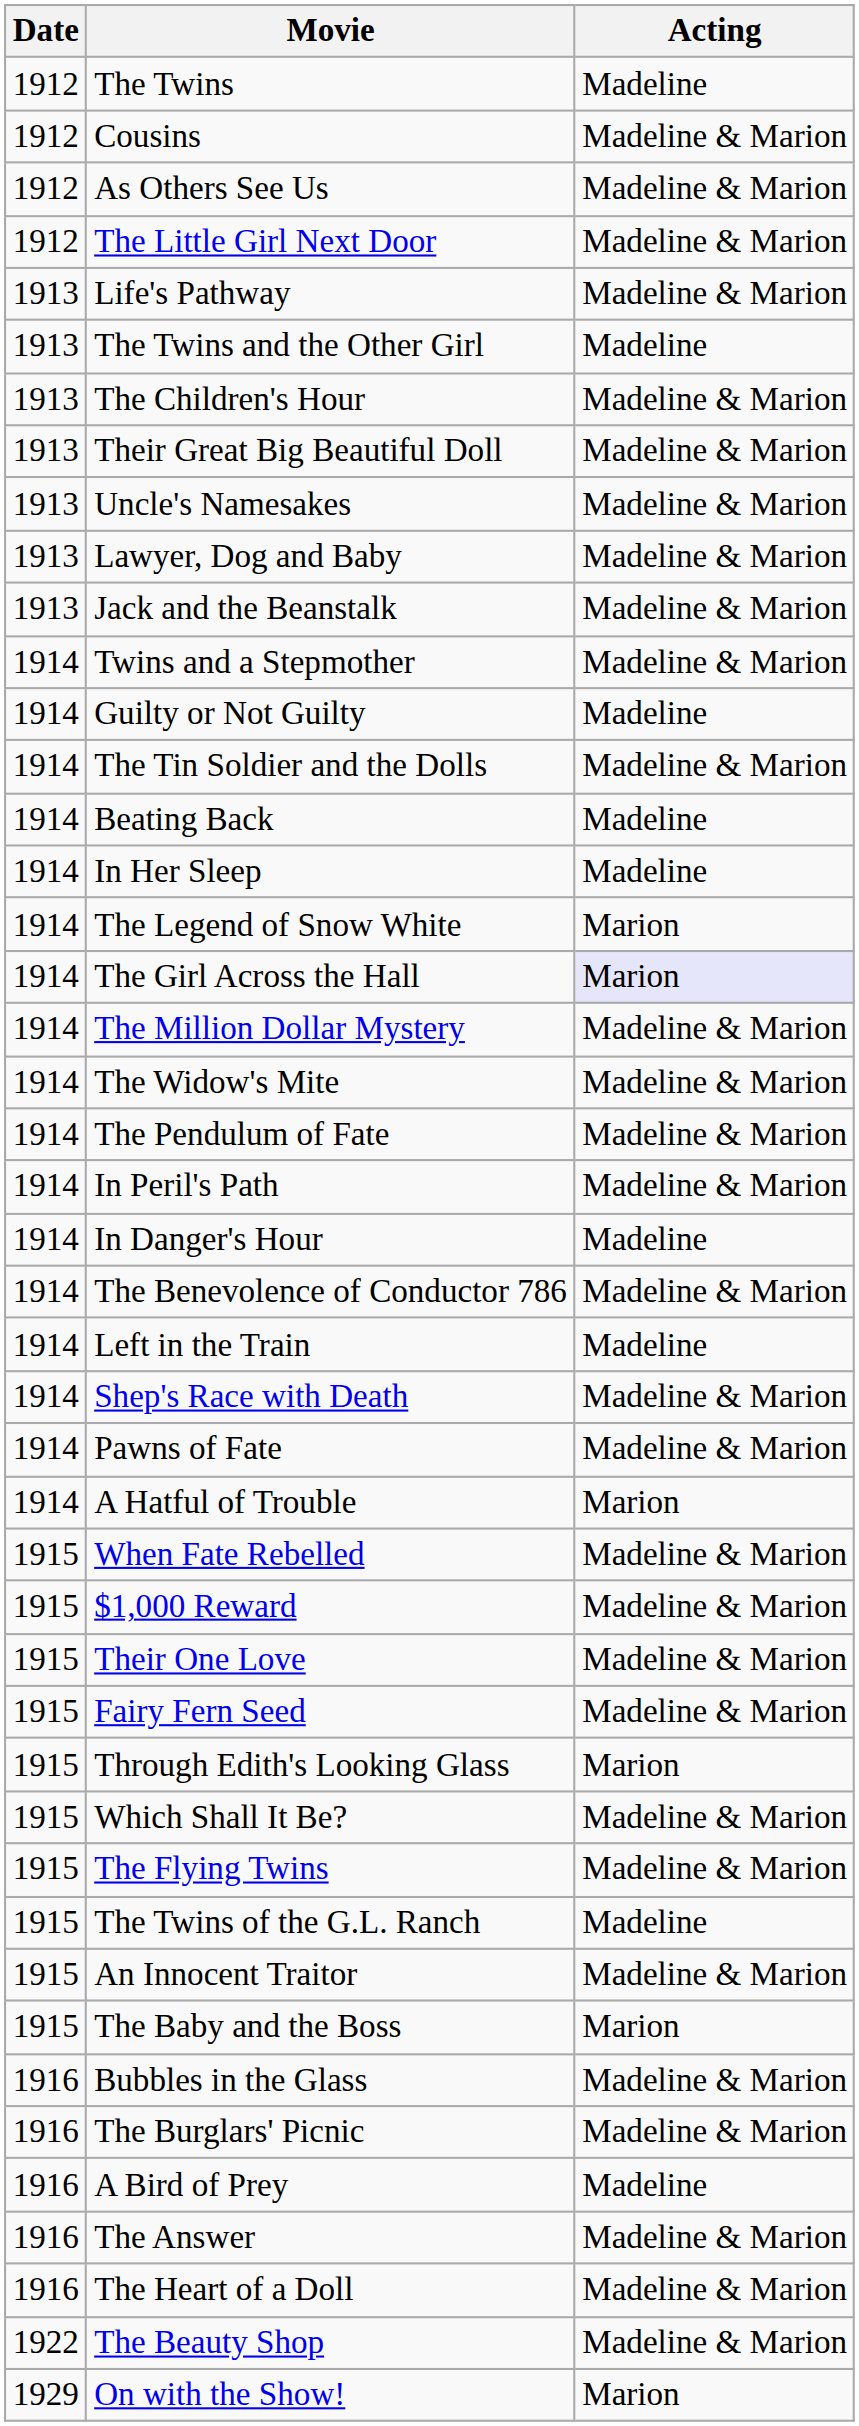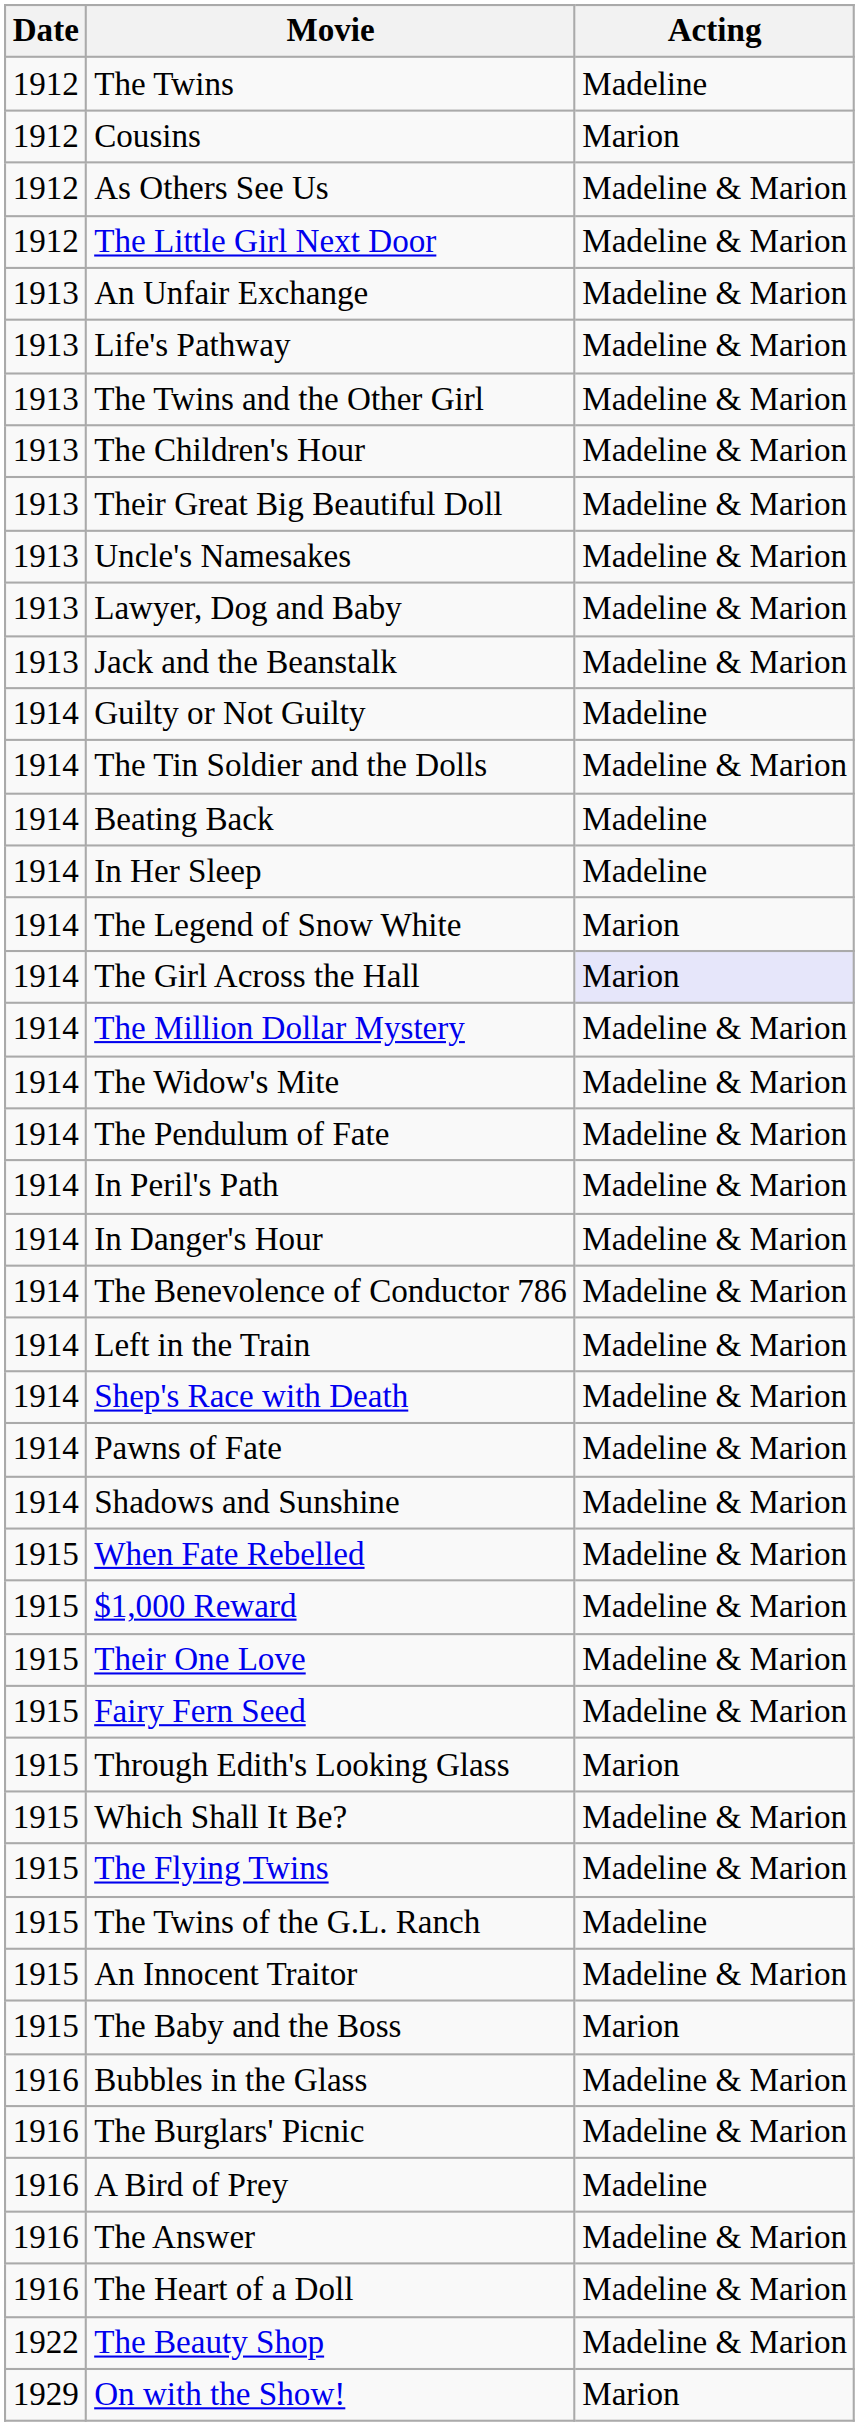 <table class="wikitable">
 <tr>
 <th>Date</th>
 <th>Movie</th>
 <th>Acting</th>
 </tr>
 <tr>
 <td>1912</td>
 <td>The Twins</td>
 <td>Madeline</td>
 </tr>
 <tr>
 <td>1912</td>
 <td>Cousins</td>
-<td>Madeline & Marion</td>
+<td>Marion</td>
 </tr>
 <tr>
 <td>1912</td>
 <td>As Others See Us</td>
 <td>Madeline & Marion</td>
 </tr>
 <tr>
 <td>1912</td>
 <td><a href='#'>The Little Girl Next Door</a></td>
 <td>Madeline & Marion</td>
 </tr>
 <tr>
 <td>1913</td>
+<td>An Unfair Exchange</td>
+<td>Madeline & Marion</td>
+</tr>
+<tr>
+<td>1913</td>
 <td>Life's Pathway</td>
 <td>Madeline & Marion</td>
 </tr>
 <tr>
 <td>1913</td>
 <td>The Twins and the Other Girl</td>
-<td>Madeline</td>
+<td>Madeline & Marion</td>
 </tr>
 <tr>
 <td>1913</td>
 <td>The Children's Hour</td>
 <td>Madeline & Marion</td>
 </tr>
 <tr>
 <td>1913</td>
 <td>Their Great Big Beautiful Doll</td>
 <td>Madeline & Marion</td>
 </tr>
 <tr>
 <td>1913</td>
 <td>Uncle's Namesakes</td>
 <td>Madeline & Marion</td>
 </tr>
 <tr>
 <td>1913</td>
 <td>Lawyer, Dog and Baby</td>
 <td>Madeline & Marion</td>
 </tr>
 <tr>
 <td>1913</td>
 <td>Jack and the Beanstalk</td>
-<td>Madeline & Marion</td>
-</tr>
-<tr>
-<td>1914</td>
-<td>Twins and a Stepmother</td>
 <td>Madeline & Marion</td>
 </tr>
 <tr>
 <td>1914</td>
 <td>Guilty or Not Guilty</td>
 <td>Madeline</td>
 </tr>
 <tr>
 <td>1914</td>
 <td>The Tin Soldier and the Dolls</td>
 <td>Madeline & Marion</td>
 </tr>
 <tr>
 <td>1914</td>
 <td>Beating Back</td>
 <td>Madeline</td>
 </tr>
 <tr>
 <td>1914</td>
 <td>In Her Sleep</td>
 <td>Madeline</td>
 </tr>
 <tr>
 <td>1914</td>
 <td>The Legend of Snow White</td>
 <td>Marion</td>
 </tr>
 <tr>
 <td>1914</td>
 <td>The Girl Across the Hall</td>
 <td style="background: lavender;">Marion</td>
 </tr>
 <tr>
 <td>1914</td>
 <td><a href='#'>The Million Dollar Mystery</a></td>
 <td>Madeline & Marion</td>
 </tr>
 <tr>
 <td>1914</td>
 <td>The Widow's Mite</td>
 <td>Madeline & Marion</td>
 </tr>
 <tr>
 <td>1914</td>
 <td>The Pendulum of Fate</td>
 <td>Madeline & Marion</td>
 </tr>
 <tr>
 <td>1914</td>
 <td>In Peril's Path</td>
 <td>Madeline & Marion</td>
 </tr>
 <tr>
 <td>1914</td>
 <td>In Danger's Hour</td>
-<td>Madeline</td>
+<td>Madeline & Marion</td>
 </tr>
 <tr>
 <td>1914</td>
 <td>The Benevolence of Conductor 786</td>
 <td>Madeline & Marion</td>
 </tr>
 <tr>
 <td>1914</td>
 <td>Left in the Train</td>
-<td>Madeline</td>
+<td>Madeline & Marion</td>
 </tr>
 <tr>
 <td>1914</td>
 <td><a href='#'>Shep's Race with Death</a></td>
 <td>Madeline & Marion</td>
 </tr>
 <tr>
 <td>1914</td>
 <td>Pawns of Fate</td>
 <td>Madeline & Marion</td>
 </tr>
 <tr>
 <td>1914</td>
-<td>A Hatful of Trouble</td>
-<td>Marion</td>
+<td>Shadows and Sunshine</td>
+<td>Madeline & Marion</td>
 </tr>
 <tr>
 <td>1915</td>
 <td><a href='#'>When Fate Rebelled</a></td>
 <td>Madeline & Marion</td>
 </tr>
 <tr>
 <td>1915</td>
 <td><a href='#'>$1,000 Reward</a></td>
 <td>Madeline & Marion</td>
 </tr>
 <tr>
 <td>1915</td>
 <td><a href='#'>Their One Love</a></td>
 <td>Madeline & Marion</td>
 </tr>
 <tr>
 <td>1915</td>
 <td><a href='#'>Fairy Fern Seed</a></td>
 <td>Madeline & Marion</td>
 </tr>
 <tr>
 <td>1915</td>
 <td>Through Edith's Looking Glass</td>
 <td>Marion</td>
 </tr>
 <tr>
 <td>1915</td>
 <td>Which Shall It Be?</td>
 <td>Madeline & Marion</td>
 </tr>
 <tr>
 <td>1915</td>
 <td><a href='#'>The Flying Twins</a></td>
 <td>Madeline & Marion</td>
 </tr>
 <tr>
 <td>1915</td>
 <td>The Twins of the G.L. Ranch</td>
 <td>Madeline</td>
 </tr>
 <tr>
 <td>1915</td>
 <td>An Innocent Traitor</td>
 <td>Madeline & Marion</td>
 </tr>
 <tr>
 <td>1915</td>
 <td>The Baby and the Boss</td>
 <td>Marion</td>
 </tr>
 <tr>
 <td>1916</td>
 <td>Bubbles in the Glass</td>
 <td>Madeline & Marion</td>
 </tr>
 <tr>
 <td>1916</td>
 <td>The Burglars' Picnic</td>
 <td>Madeline & Marion</td>
 </tr>
 <tr>
 <td>1916</td>
 <td>A Bird of Prey</td>
 <td>Madeline</td>
 </tr>
 <tr>
 <td>1916</td>
 <td>The Answer</td>
 <td>Madeline & Marion</td>
 </tr>
 <tr>
 <td>1916</td>
 <td>The Heart of a Doll</td>
 <td>Madeline & Marion</td>
 </tr>
 <tr>
 <td>1922</td>
 <td><a href='#'>The Beauty Shop</a></td>
 <td>Madeline & Marion</td>
 </tr>
 <tr>
 <td>1929</td>
 <td><a href='#'>On with the Show!</a></td>
 <td>Marion</td>
 </tr>
 </table>
